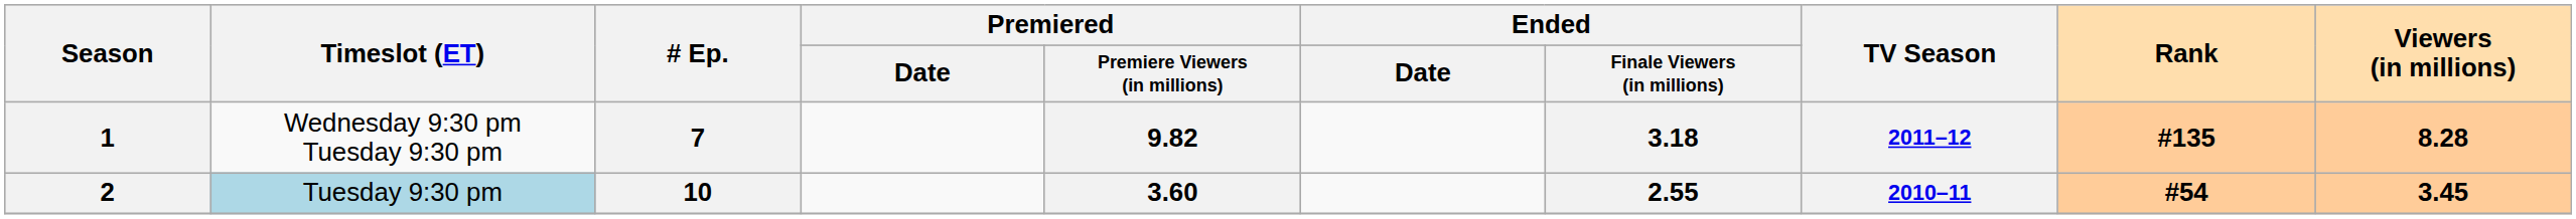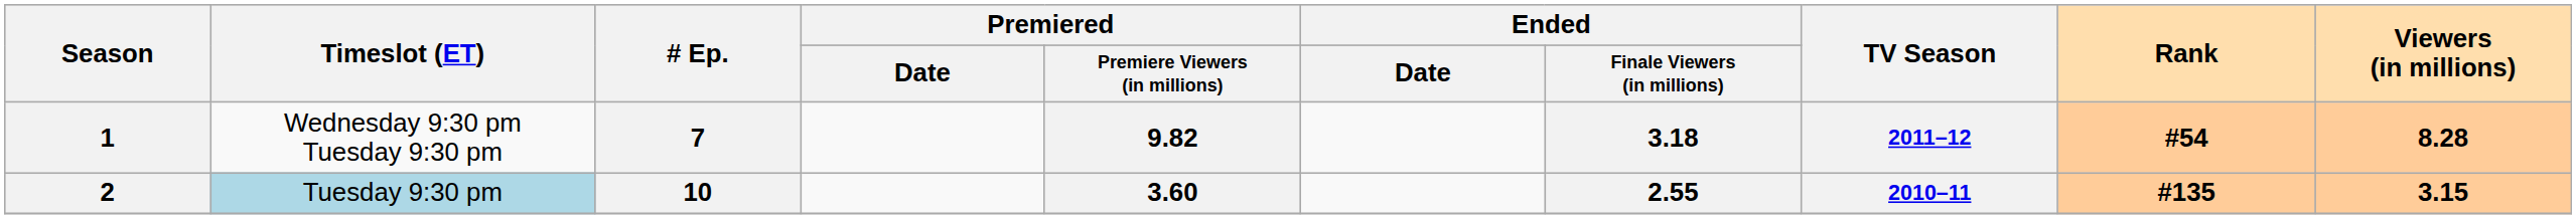 <table class="wikitable" style="text-align:center; width:100%;">
 <tr>
 <th style="width:8%;" rowspan="2">Season</th>
 <th style="width:15%;" rowspan="2">Timeslot (<a href='#'>ET</a>)</th>
 <th style="width:8%;" rowspan="2"># Ep.</th>
 <th colspan=2>Premiered</th>
 <th colspan=2>Ended</th>
 <th style="width:10%;" rowspan="2">TV Season</th>
 <th style="width:10%; background:#ffdead;" rowspan="2">Rank</th>
 <th style="width:10%; background:#ffdead;" rowspan="2">Viewers<br>(in millions)</th>
 </tr>
 <tr>
 <th>Date</th>
 <th span style="width:10%; font-size:smaller; line-height:100%;"><small>Premiere Viewers<br>(in millions)</small></th>
 <th>Date</th>
 <th span style="width:10%; font-size:smaller; line-height:100%;"><small>Finale Viewers<br>(in millions)</small></th>
 </tr>
 <tr>
 <th>1</th>
 <td>Wednesday 9:30 pm<br>Tuesday 9:30 pm</td>
 <th>7</th>
 <td style="font-size:11px;line-height:110%"></td>
 <th>9.82</th>
 <td style="font-size:11px;line-height:110%"></td>
 <th>3.18</th>
 <th style="font-size:smaller"><a href='#'>2011–12</a></th>
-<th style="background:#fc9;">#135</th>
+<th style="background:#fc9;">#54</th>
 <th style="background:#fc9;">8.28</th>
 </tr>
 <tr>
 <th>2</th>
 <td style="background: lightblue;">Tuesday 9:30 pm</td>
 <th>10</th>
 <td style="font-size:11px;line-height:110%"></td>
 <th>3.60</th>
 <td style="font-size:11px;line-height:110%"></td>
 <th>2.55</th>
 <th style="font-size:smaller"><a href='#'>2010–11</a></th>
-<th style="background:#fc9;">#54</th>
-<th style="background:#fc9;">3.45</th>
+<th style="background:#fc9;">#135</th>
+<th style="background:#fc9;">3.15</th>
 </tr>
 <tr>
 </tr>
 </table>
